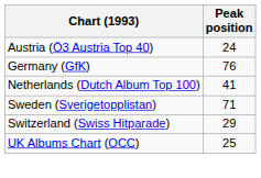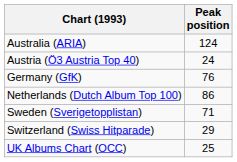 <table class="wikitable">
 <tr>
 <th>Chart (1993)</th>
 <th>Peak<br>position</th>
+</tr>
+<tr>
+<td>Australia (<a href='#'>ARIA</a>)</td>
+<td align="center">124</td>
 </tr>
 <tr>
 <td>Austria (<a href='#'>Ö3 Austria Top 40</a>)</td>
 <td align="center">24</td>
 </tr>
 <tr>
 <td>Germany (<a href='#'>GfK</a>)</td>
 <td align="center">76</td>
 </tr>
 <tr>
 <td>Netherlands (<a href='#'>Dutch Album Top 100</a>)</td>
-<td align="center">41</td>
+<td align="center">86</td>
 </tr>
 <tr>
 <td>Sweden (<a href='#'>Sverigetopplistan</a>)</td>
 <td align="center">71</td>
 </tr>
 <tr>
 <td>Switzerland (<a href='#'>Swiss Hitparade</a>)</td>
 <td align="center">29</td>
 </tr>
 <tr>
 <td><a href='#'>UK Albums Chart</a> (<a href='#'>OCC</a>)</td>
 <td align="center">25</td>
 </tr>
 </table>
